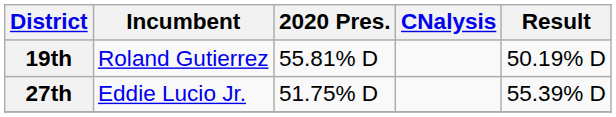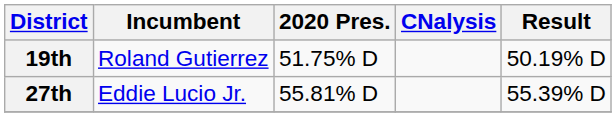 <table class="wikitable sortable">
 <tr>
 <th><a href='#'>District</a></th>
 <th>Incumbent</th>
 <th>2020 Pres.</th>
 <th><a href='#'>CNalysis</a></th>
 <th>Result</th>
 </tr>
 <tr>
 <th>19th</th>
 <td><a href='#'>Roland Gutierrez</a></td>
-<td data-sort-value="-55.81" >55.81% D</td>
+<td data-sort-value="-51.75" >51.75% D</td>
 <td></td>
 <td data-sort-value="-50.19" >50.19% D</td>
 </tr>
 <tr>
 <th>27th</th>
 <td><a href='#'>Eddie Lucio Jr.</a> </td>
-<td data-sort-value="-51.75" >51.75% D</td>
+<td data-sort-value="-55.81" >55.81% D</td>
 <td></td>
 <td data-sort-value="-55.39" >55.39% D</td>
 </tr>
 <tr>
 </tr>
 </table>
